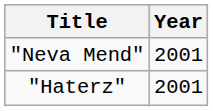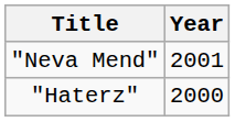 <table class="wikitable plainrowheaders" style="text-align:center;" border="1">
 <tr>
 <th>Title</th>
 <th>Year</th>
 </tr>
 <tr>
 <td>"Neva Mend"</td>
 <td>2001</td>
 </tr>
 <tr>
 <td>"Haterz"</td>
-<td>2001</td>
+<td>2000</td>
 </tr>
 </table>
